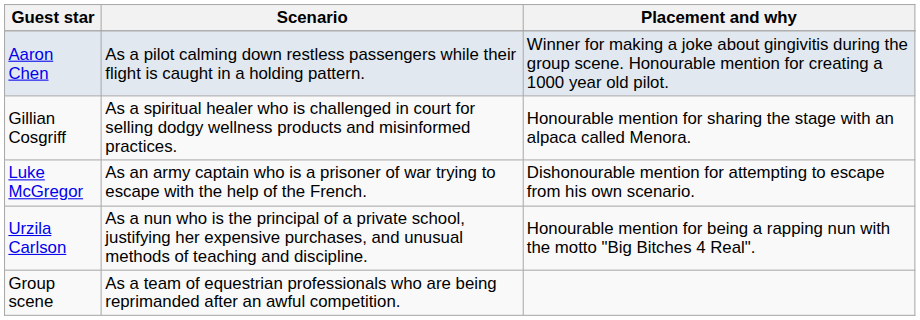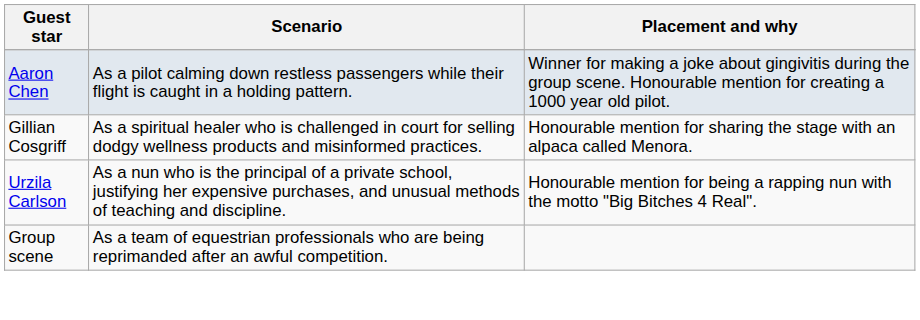 <table class="wikitable">
 <tr>
 <th>Guest star</th>
 <th>Scenario</th>
 <th>Placement and why</th>
 </tr>
 <tr>
 </tr>
 <tr style="background:#E1E8EF;">
 <td><a href='#'>Aaron Chen</a></td>
 <td>As a pilot calming down restless passengers while their flight is caught in a holding pattern.</td>
 <td>Winner for making a joke about gingivitis during the group scene. Honourable mention for creating a 1000 year old pilot.</td>
 </tr>
 <tr>
 <td>Gillian Cosgriff</td>
 <td>As a spiritual healer who is challenged in court for selling dodgy wellness products and misinformed practices.</td>
 <td>Honourable mention for sharing the stage with an alpaca called Menora.</td>
 </tr>
 <tr>
-<td><a href='#'>Luke McGregor</a></td>
-<td>As an army captain who is a prisoner of war trying to escape with the help of the French.</td>
-<td>Dishonourable mention for attempting to escape from his own scenario.</td>
-</tr>
-<tr>
 <td><a href='#'>Urzila Carlson</a></td>
 <td>As a nun who is the principal of a private school, justifying her expensive purchases, and unusual methods of teaching and discipline.</td>
 <td>Honourable mention for being a rapping nun with the motto "Big Bitches 4 Real".</td>
 </tr>
 <tr>
 <td>Group scene</td>
 <td>As a team of equestrian professionals who are being reprimanded after an awful competition.</td>
 <td></td>
 </tr>
 </table>
